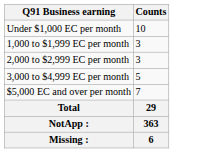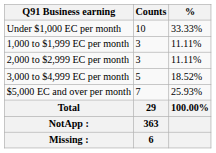 <table class="wikitable sortable">
 <tr>
 <th>Q91 Business earning</th>
 <th>Counts</th>
+<th>%</th>
 </tr>
 <tr>
 <td>Under $1,000 EC per month</td>
 <td>10</td>
+<td>33.33%</td>
 </tr>
 <tr>
 <td>1,000 to $1,999 EC per month</td>
 <td>3</td>
+<td>11.11%</td>
 </tr>
 <tr>
 <td>2,000 to $2,999 EC per month</td>
 <td>3</td>
+<td>11.11%</td>
 </tr>
 <tr>
 <td>3,000 to $4,999 EC per month</td>
 <td>5</td>
+<td>18.52%</td>
 </tr>
 <tr>
 <td>$5,000 EC and over per month</td>
 <td>7</td>
+<td>25.93%</td>
 </tr>
 <tr>
 <th>Total</th>
 <th>29</th>
+<th>100.00%</th>
 </tr>
 <tr>
 <th>NotApp :</th>
 <th>363</th>
+<th></th>
 </tr>
 <tr>
 <th>Missing :</th>
 <th>6</th>
+<th></th>
 </tr>
 </table>
